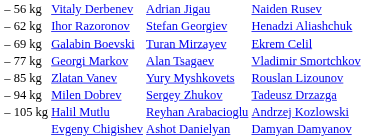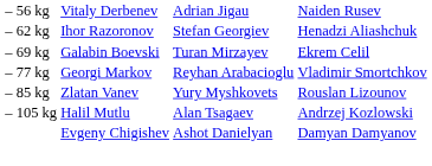 <table>
 <tr>
 <td>– 56 kg<br></td>
 <td> <a href='#'>Vitaly Derbenev</a></td>
 <td> <a href='#'>Adrian Jigau</a></td>
 <td> <a href='#'>Naiden Rusev</a></td>
 </tr>
 <tr>
 <td>– 62 kg<br></td>
 <td> <a href='#'>Ihor Razoronov</a></td>
 <td> <a href='#'>Stefan Georgiev</a></td>
 <td> <a href='#'>Henadzi Aliashchuk</a></td>
 </tr>
 <tr>
 <td>– 69 kg<br></td>
 <td> <a href='#'>Galabin Boevski</a></td>
 <td> <a href='#'>Turan Mirzayev</a></td>
 <td> <a href='#'>Ekrem Celil</a></td>
 </tr>
 <tr>
 <td>– 77 kg<br></td>
 <td> <a href='#'>Georgi Markov</a></td>
-<td> <a href='#'>Alan Tsagaev</a></td>
+<td> <a href='#'>Reyhan Arabacioglu</a></td>
 <td> <a href='#'>Vladimir Smortchkov</a></td>
 </tr>
 <tr>
 <td>– 85 kg<br></td>
 <td> <a href='#'>Zlatan Vanev</a></td>
 <td> <a href='#'>Yury Myshkovets</a></td>
 <td> <a href='#'>Rouslan Lizounov</a></td>
 </tr>
 <tr>
-<td>– 94 kg<br></td>
-<td> <a href='#'>Milen Dobrev</a></td>
-<td> <a href='#'>Sergey Zhukov</a></td>
-<td> <a href='#'>Tadeusz Drzazga</a></td>
-</tr>
-<tr>
 <td>– 105 kg<br></td>
 <td> <a href='#'>Halil Mutlu</a></td>
-<td> <a href='#'>Reyhan Arabacioglu</a></td>
+<td> <a href='#'>Alan Tsagaev</a></td>
 <td> <a href='#'>Andrzej Kozlowski</a></td>
 </tr>
 <tr>
 <td><br></td>
 <td> <a href='#'>Evgeny Chigishev</a></td>
 <td> <a href='#'>Ashot Danielyan</a></td>
 <td> <a href='#'>Damyan Damyanov</a></td>
 </tr>
 </table>
